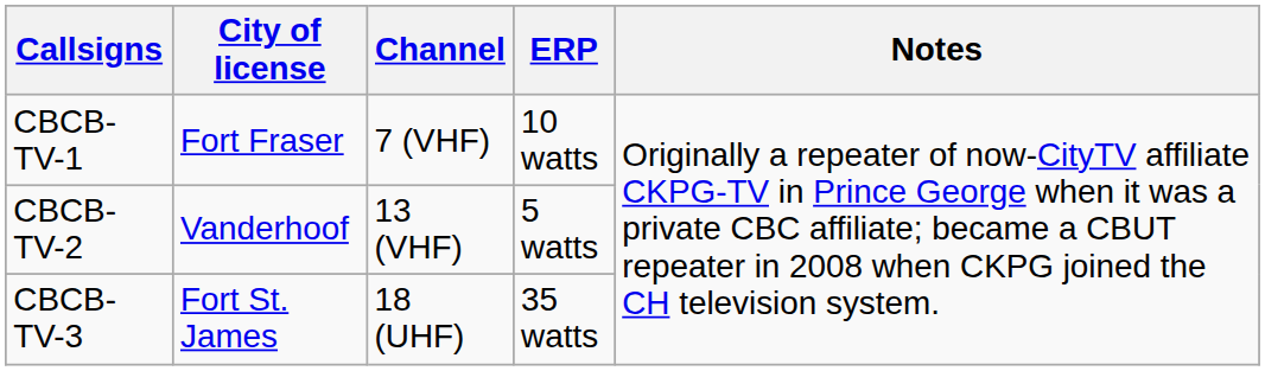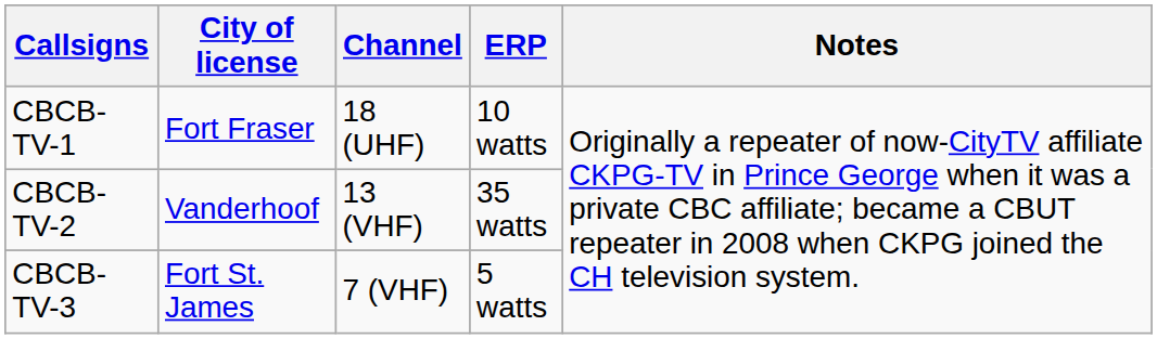 <table class="wikitable sortable">
 <tr>
 <th><a href='#'>Callsigns</a></th>
 <th><a href='#'>City of license</a></th>
 <th><a href='#'>Channel</a></th>
 <th><a href='#'>ERP</a></th>
 <th>Notes</th>
 </tr>
 <tr>
 <td>CBCB-TV-1</td>
 <td><a href='#'>Fort Fraser</a></td>
-<td>7 (VHF)</td>
+<td>18 (UHF)</td>
 <td>10 watts</td>
 <td rowspan=3>Originally a repeater of now-<a href='#'>CityTV</a> affiliate <a href='#'>CKPG-TV</a> in <a href='#'>Prince George</a> when it was a private CBC affiliate; became a CBUT repeater in 2008 when CKPG joined the <a href='#'>CH</a> television system.</td>
 </tr>
 <tr>
 <td>CBCB-TV-2</td>
 <td><a href='#'>Vanderhoof</a></td>
 <td>13 (VHF)</td>
-<td>5 watts</td>
+<td>35 watts</td>
 </tr>
 <tr>
 <td>CBCB-TV-3</td>
 <td><a href='#'>Fort St. James</a></td>
-<td>18 (UHF)</td>
-<td>35 watts</td>
+<td>7 (VHF)</td>
+<td>5 watts</td>
 </tr>
 </table>
